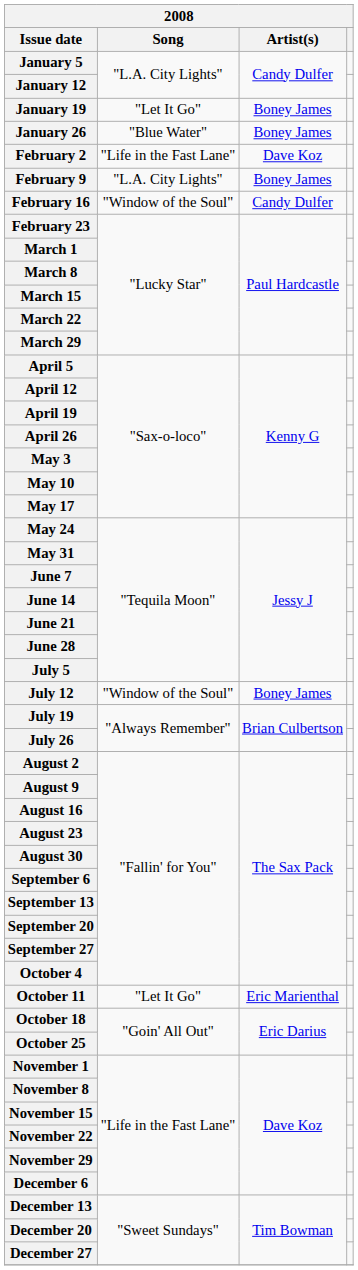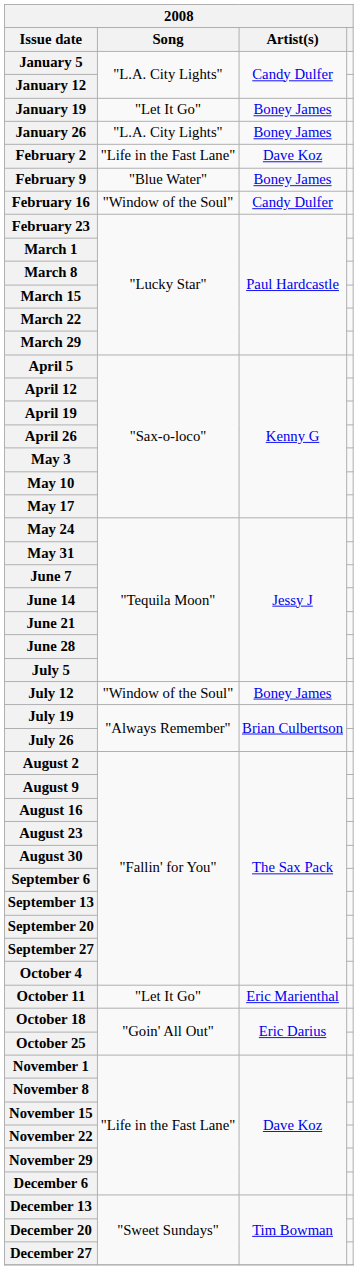 <table class="wikitable plainrowheaders" style="text-align: center;">
 <tr>
 <th colspan="5">2008</th>
 </tr>
 <tr>
 <th scope="col">Issue date</th>
 <th scope="col">Song</th>
 <th scope="col">Artist(s)</th>
 <th scope="col"></th>
 </tr>
 <tr>
 <th scope="row">January 5</th>
 <td rowspan="2">"L.A. City Lights"</td>
 <td rowspan="2"><a href='#'>Candy Dulfer</a></td>
 <td align="center"></td>
 </tr>
 <tr>
 <th scope="row">January 12</th>
 <td align="center"></td>
 </tr>
 <tr>
 <th scope="row">January 19</th>
 <td>"Let It Go"</td>
 <td><a href='#'>Boney James</a></td>
 <td align="center"></td>
 </tr>
 <tr>
 <th scope="row">January 26</th>
-<td>"Blue Water"</td>
+<td>"L.A. City Lights"</td>
 <td><a href='#'>Boney James</a></td>
 <td align="center"></td>
 </tr>
 <tr>
 <th scope="row">February 2</th>
 <td>"Life in the Fast Lane"</td>
 <td><a href='#'>Dave Koz</a></td>
 <td align="center"></td>
 </tr>
 <tr>
 <th scope="row">February 9</th>
-<td>"L.A. City Lights"</td>
+<td>"Blue Water"</td>
 <td><a href='#'>Boney James</a></td>
 <td align="center"></td>
 </tr>
 <tr>
 <th scope="row">February 16</th>
 <td>"Window of the Soul"</td>
 <td><a href='#'>Candy Dulfer</a></td>
 <td align="center"></td>
 </tr>
 <tr>
 <th scope="row">February 23</th>
 <td rowspan="6">"Lucky Star"</td>
 <td rowspan="6"><a href='#'>Paul Hardcastle</a></td>
 <td align="center"></td>
 </tr>
 <tr>
 <th scope="row">March 1</th>
 <td align="center"></td>
 </tr>
 <tr>
 <th scope="row">March 8</th>
 <td align="center"></td>
 </tr>
 <tr>
 <th scope="row">March 15</th>
 <td align="center"></td>
 </tr>
 <tr>
 <th scope="row">March 22</th>
 <td align="center"></td>
 </tr>
 <tr>
 <th scope="row">March 29</th>
 <td align="center"></td>
 </tr>
 <tr>
 <th scope="row">April 5</th>
 <td rowspan="7">"Sax-o-loco"</td>
 <td rowspan="7"><a href='#'>Kenny G</a></td>
 <td align="center"></td>
 </tr>
 <tr>
 <th scope="row">April 12</th>
 <td align="center"></td>
 </tr>
 <tr>
 <th scope="row">April 19</th>
 <td align="center"></td>
 </tr>
 <tr>
 <th scope="row">April 26</th>
 <td align="center"></td>
 </tr>
 <tr>
 <th scope="row">May 3</th>
 <td align="center"></td>
 </tr>
 <tr>
 <th scope="row">May 10</th>
 <td align="center"></td>
 </tr>
 <tr>
 <th scope="row">May 17</th>
 <td align="center"></td>
 </tr>
 <tr>
 <th scope="row">May 24</th>
 <td rowspan="7">"Tequila Moon"</td>
 <td rowspan="7"><a href='#'>Jessy J</a></td>
 <td align="center"></td>
 </tr>
 <tr>
 <th scope="row">May 31</th>
 <td align="center"></td>
 </tr>
 <tr>
 <th scope="row">June 7</th>
 <td align="center"></td>
 </tr>
 <tr>
 <th scope="row">June 14</th>
 <td align="center"></td>
 </tr>
 <tr>
 <th scope="row">June 21</th>
 <td align="center"></td>
 </tr>
 <tr>
 <th scope="row">June 28</th>
 <td align="center"></td>
 </tr>
 <tr>
 <th scope="row">July 5</th>
 <td align="center"></td>
 </tr>
 <tr>
 <th scope="row">July 12</th>
 <td>"Window of the Soul"</td>
 <td><a href='#'>Boney James</a></td>
 <td align="center"></td>
 </tr>
 <tr>
 <th scope="row">July 19</th>
 <td rowspan="2">"Always Remember"</td>
 <td rowspan="2"><a href='#'>Brian Culbertson</a></td>
 <td align="center"></td>
 </tr>
 <tr>
 <th scope="row">July 26</th>
 <td align="center"></td>
 </tr>
 <tr>
 <th scope="row">August 2</th>
 <td rowspan="10">"Fallin' for You"</td>
 <td rowspan="10"><a href='#'>The Sax Pack</a></td>
 <td align="center"></td>
 </tr>
 <tr>
 <th scope="row">August 9</th>
 <td align="center"></td>
 </tr>
 <tr>
 <th scope="row">August 16</th>
 <td align="center"></td>
 </tr>
 <tr>
 <th scope="row">August 23</th>
 <td align="center"></td>
 </tr>
 <tr>
 <th scope="row">August 30</th>
 <td align="center"></td>
 </tr>
 <tr>
 <th scope="row">September 6</th>
 <td align="center"></td>
 </tr>
 <tr>
 <th scope="row">September 13</th>
 <td align="center"></td>
 </tr>
 <tr>
 <th scope="row">September 20</th>
 <td align="center"></td>
 </tr>
 <tr>
 <th scope="row">September 27</th>
 <td align="center"></td>
 </tr>
 <tr>
 <th scope="row">October 4</th>
 <td align="center"></td>
 </tr>
 <tr>
 <th scope="row">October 11</th>
 <td>"Let It Go"</td>
 <td><a href='#'>Eric Marienthal</a></td>
 <td align="center"></td>
 </tr>
 <tr>
 <th scope="row">October 18</th>
 <td rowspan="2">"Goin' All Out"</td>
 <td rowspan="2"><a href='#'>Eric Darius</a></td>
 <td align="center"></td>
 </tr>
 <tr>
 <th scope="row">October 25</th>
 <td align="center"></td>
 </tr>
 <tr>
 <th scope="row">November 1</th>
 <td rowspan="6">"Life in the Fast Lane"</td>
 <td rowspan="6"><a href='#'>Dave Koz</a></td>
 <td align="center"></td>
 </tr>
 <tr>
 <th scope="row">November 8</th>
 <td align="center"></td>
 </tr>
 <tr>
 <th scope="row">November 15</th>
 <td align="center"></td>
 </tr>
 <tr>
 <th scope="row">November 22</th>
 <td align="center"></td>
 </tr>
 <tr>
 <th scope="row">November 29</th>
 <td align="center"></td>
 </tr>
 <tr>
 <th scope="row">December 6</th>
 <td align="center"></td>
 </tr>
 <tr>
 <th scope="row">December 13</th>
 <td rowspan="3">"Sweet Sundays"</td>
 <td rowspan="3"><a href='#'>Tim Bowman</a></td>
 <td align="center"></td>
 </tr>
 <tr>
 <th scope="row">December 20</th>
 <td align="center"></td>
 </tr>
 <tr>
 <th scope="row">December 27</th>
 <td align="center"></td>
 </tr>
 <tr>
 </tr>
 </table>
